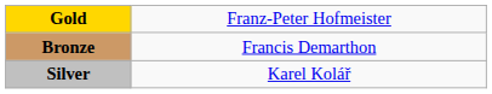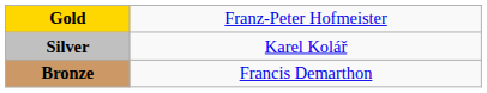 <table class="wikitable" style="text-align:center; " width="35%">
 <tr>
 <td bgcolor="gold"><strong>Gold</strong></td>
 <td><a href='#'>Franz-Peter Hofmeister</a><br>  <small><em></em></small></td>
 </tr>
 <tr>
+<td bgcolor="silver"><strong>Silver</strong></td>
+<td><a href='#'>Karel Kolář</a><br>  <small><em></em></small></td>
+</tr>
+<tr>
 <td bgcolor="CC9966"><strong>Bronze</strong></td>
 <td><a href='#'>Francis Demarthon</a><br>  <small><em></em></small></td>
 </tr>
-<tr>
-<td bgcolor="silver"><strong>Silver</strong></td>
-<td><a href='#'>Karel Kolář</a><br>  <small><em></em></small></td>
-</tr>
 </table>
